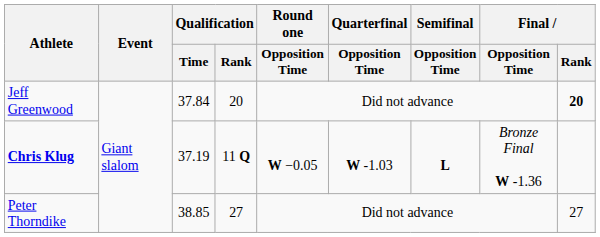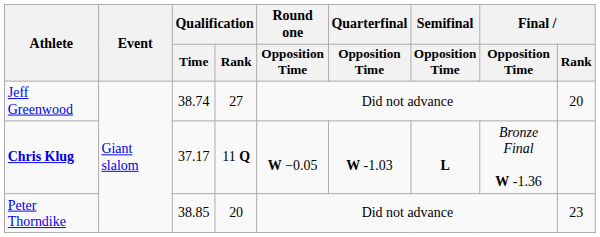 <table class=wikitable style=font-size:90%;text-align:center>
 <tr>
 <th rowspan=2>Athlete</th>
 <th rowspan=2>Event</th>
 <th colspan=2>Qualification</th>
 <th>Round one</th>
 <th>Quarterfinal</th>
 <th>Semifinal</th>
 <th colspan=2>Final / </th>
 </tr>
 <tr style=font-size:95%>
 <th>Time</th>
 <th>Rank</th>
 <th>Opposition<br>Time</th>
 <th>Opposition<br>Time</th>
 <th>Opposition<br>Time</th>
 <th>Opposition<br>Time</th>
 <th>Rank</th>
 </tr>
 <tr>
 <td align=left><a href='#'>Jeff Greenwood</a></td>
 <td align=left rowspan=3><a href='#'>Giant slalom</a></td>
-<td>37.84</td>
+<td>38.74</td>
+<td>27</td>
+<td colspan=4>Did not advance</td>
 <td>20</td>
-<td colspan=4>Did not advance</td>
-<td><strong>20</strong></td>
 </tr>
 <tr>
 <td align=left><strong><a href='#'>Chris Klug</a></strong></td>
-<td>37.19</td>
+<td>37.17</td>
 <td>11 <strong>Q</strong></td>
 <td><br><strong>W</strong> −0.05</td>
 <td><br><strong>W</strong> -1.03</td>
 <td><br><strong>L</strong> </td>
 <td><em>Bronze Final</em> <br> <br><strong>W</strong> -1.36</td>
 <td></td>
 </tr>
 <tr>
 <td align=left><a href='#'>Peter Thorndike</a></td>
 <td>38.85</td>
-<td>27</td>
+<td>20</td>
 <td colspan=4>Did not advance</td>
-<td>27</td>
+<td>23</td>
 </tr>
 </table>
